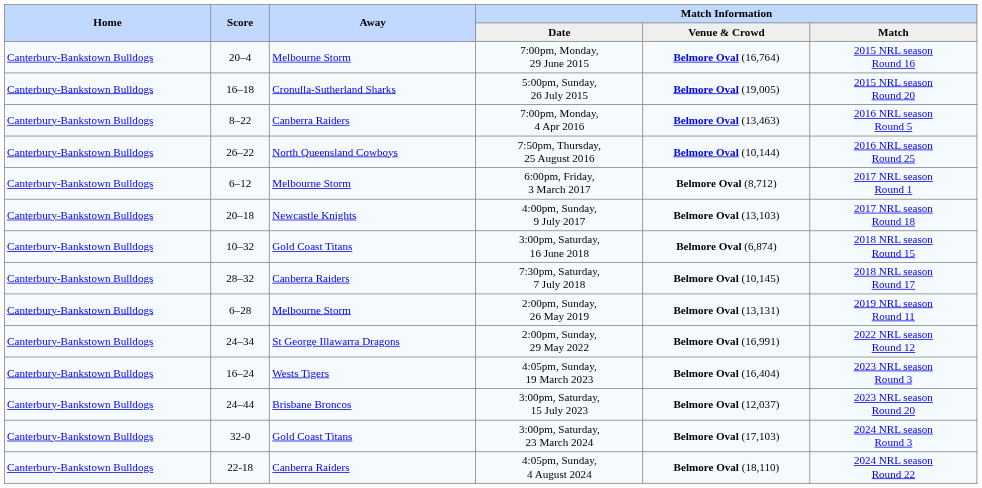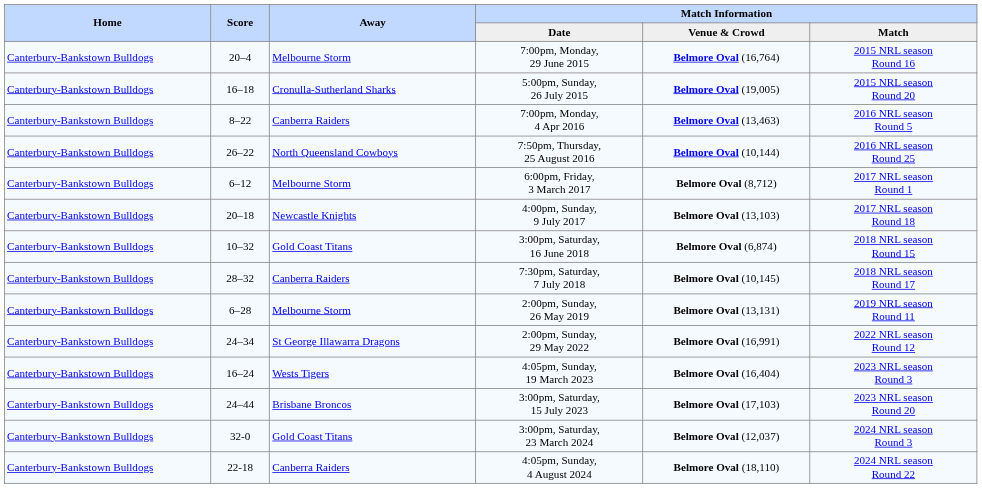 <table border=1 style="border-collapse:collapse; font-size:90%;" cellpadding=3 cellspacing=0 width=100%>
 <tr bgcolor=#C1D8FF>
 <th rowspan=2 width=21%>Home</th>
 <th rowspan=2 width=6%>Score</th>
 <th rowspan=2 width=21%>Away</th>
 <th colspan=6>Match Information</th>
 </tr>
 <tr bgcolor=#EFEFEF>
 <th width=17%>Date</th>
 <th width=17%>Venue & Crowd</th>
 <th width=17%>Match</th>
 </tr>
 <tr align=center bgcolor=#F5FAFF>
 <td align=left> <a href='#'>Canterbury-Bankstown Bulldogs</a></td>
 <td>20–4</td>
 <td align=left> <a href='#'>Melbourne Storm</a></td>
 <td>7:00pm, Monday,<br>29 June 2015</td>
 <td><strong><a href='#'>Belmore Oval</a></strong> (16,764)</td>
 <td><a href='#'>2015 NRL season</a><br><a href='#'>Round 16</a></td>
 </tr>
 <tr align=center bgcolor=#F5FAFF>
 <td align=left> <a href='#'>Canterbury-Bankstown Bulldogs</a></td>
 <td>16–18</td>
 <td align=left> <a href='#'>Cronulla-Sutherland Sharks</a></td>
 <td>5:00pm, Sunday,<br>26 July 2015</td>
 <td><strong><a href='#'>Belmore Oval</a></strong> (19,005)</td>
 <td><a href='#'>2015 NRL season</a><br><a href='#'>Round 20</a></td>
 </tr>
 <tr align=center bgcolor=#F5FAFF>
 <td align=left> <a href='#'>Canterbury-Bankstown Bulldogs</a></td>
 <td>8–22</td>
 <td align=left> <a href='#'>Canberra Raiders</a></td>
 <td>7:00pm, Monday,<br>4 Apr 2016</td>
 <td><strong><a href='#'>Belmore Oval</a></strong> (13,463)</td>
 <td><a href='#'>2016 NRL season</a><br><a href='#'>Round 5</a></td>
 </tr>
 <tr align=center bgcolor=#F5FAFF>
 <td align=left> <a href='#'>Canterbury-Bankstown Bulldogs</a></td>
 <td>26–22</td>
 <td align=left> <a href='#'>North Queensland Cowboys</a></td>
 <td>7:50pm, Thursday,<br>25 August 2016</td>
 <td><strong><a href='#'>Belmore Oval</a></strong> (10,144)</td>
 <td><a href='#'>2016 NRL season</a><br><a href='#'>Round 25</a></td>
 </tr>
 <tr align=center bgcolor=#F5FAFF>
 <td align=left> <a href='#'>Canterbury-Bankstown Bulldogs</a></td>
 <td>6–12</td>
 <td align=left> <a href='#'>Melbourne Storm</a></td>
 <td>6:00pm, Friday,<br>3 March 2017</td>
 <td><strong>Belmore Oval</strong> (8,712)</td>
 <td><a href='#'>2017 NRL season</a><br><a href='#'>Round 1</a></td>
 </tr>
 <tr align=center bgcolor=#F5FAFF>
 <td align=left> <a href='#'>Canterbury-Bankstown Bulldogs</a></td>
 <td>20–18</td>
 <td align=left> <a href='#'>Newcastle Knights</a></td>
 <td>4:00pm, Sunday,<br>9 July 2017</td>
 <td><strong>Belmore Oval</strong> (13,103)</td>
 <td><a href='#'>2017 NRL season</a><br><a href='#'>Round 18</a></td>
 </tr>
 <tr align=center bgcolor=#F5FAFF>
 <td align=left> <a href='#'>Canterbury-Bankstown Bulldogs</a></td>
 <td>10–32</td>
 <td align=left> <a href='#'>Gold Coast Titans</a></td>
 <td>3:00pm, Saturday,<br> 16 June 2018</td>
 <td><strong>Belmore Oval</strong> (6,874)</td>
 <td><a href='#'>2018 NRL season</a><br><a href='#'>Round 15</a></td>
 </tr>
 <tr align=center bgcolor=#F5FAFF>
 <td align=left> <a href='#'>Canterbury-Bankstown Bulldogs</a></td>
 <td>28–32</td>
 <td align=left> <a href='#'>Canberra Raiders</a></td>
 <td>7:30pm, Saturday,<br> 7 July 2018</td>
 <td><strong>Belmore Oval</strong> (10,145)</td>
 <td><a href='#'>2018 NRL season</a><br><a href='#'>Round 17</a></td>
 </tr>
 <tr align=center bgcolor=#F5FAFF>
 <td align=left> <a href='#'>Canterbury-Bankstown Bulldogs</a></td>
 <td>6–28</td>
 <td align=left> <a href='#'>Melbourne Storm</a></td>
 <td>2:00pm, Sunday,<br> 26 May 2019</td>
 <td><strong>Belmore Oval</strong> (13,131)</td>
 <td><a href='#'>2019 NRL season</a><br><a href='#'>Round 11</a></td>
 </tr>
 <tr align=center bgcolor=#F5FAFF>
 <td align=left> <a href='#'>Canterbury-Bankstown Bulldogs</a></td>
 <td>24–34</td>
 <td align=left> <a href='#'>St George Illawarra Dragons</a></td>
 <td>2:00pm, Sunday,<br> 29 May 2022</td>
 <td><strong>Belmore Oval</strong> (16,991)</td>
 <td><a href='#'>2022 NRL season</a><br><a href='#'>Round 12</a></td>
 </tr>
 <tr align=center bgcolor=#F5FAFF>
 <td align=left> <a href='#'>Canterbury-Bankstown Bulldogs</a></td>
 <td>16–24</td>
 <td align=left> <a href='#'>Wests Tigers</a></td>
 <td>4:05pm, Sunday,<br> 19 March 2023</td>
 <td><strong>Belmore Oval</strong> (16,404)</td>
 <td><a href='#'>2023 NRL season</a><br><a href='#'>Round 3</a></td>
 </tr>
 <tr align=center bgcolor=#F5FAFF>
 <td align=left> <a href='#'>Canterbury-Bankstown Bulldogs</a></td>
 <td>24–44</td>
 <td align=left> <a href='#'>Brisbane Broncos</a></td>
 <td>3:00pm, Saturday,<br> 15 July 2023</td>
-<td><strong>Belmore Oval</strong> (12,037)</td>
+<td><strong>Belmore Oval</strong> (17,103)</td>
 <td><a href='#'>2023 NRL season</a><br><a href='#'>Round 20</a></td>
 </tr>
 <tr align=center bgcolor=#F5FAFF>
 <td align=left> <a href='#'>Canterbury-Bankstown Bulldogs</a></td>
 <td>32-0</td>
 <td align=left> <a href='#'>Gold Coast Titans</a></td>
 <td>3:00pm, Saturday,<br> 23 March 2024</td>
-<td><strong>Belmore Oval</strong> (17,103)</td>
+<td><strong>Belmore Oval</strong> (12,037)</td>
 <td><a href='#'>2024 NRL season</a><br><a href='#'>Round 3</a></td>
 </tr>
 <tr align=center bgcolor=#F5FAFF>
 <td align=left> <a href='#'>Canterbury-Bankstown Bulldogs</a></td>
 <td>22-18</td>
 <td align=left> <a href='#'>Canberra Raiders</a></td>
 <td>4:05pm, Sunday,<br> 4 August 2024</td>
 <td><strong>Belmore Oval</strong> (18,110)</td>
 <td><a href='#'>2024 NRL season</a><br><a href='#'>Round 22</a></td>
 </tr>
 </table>
